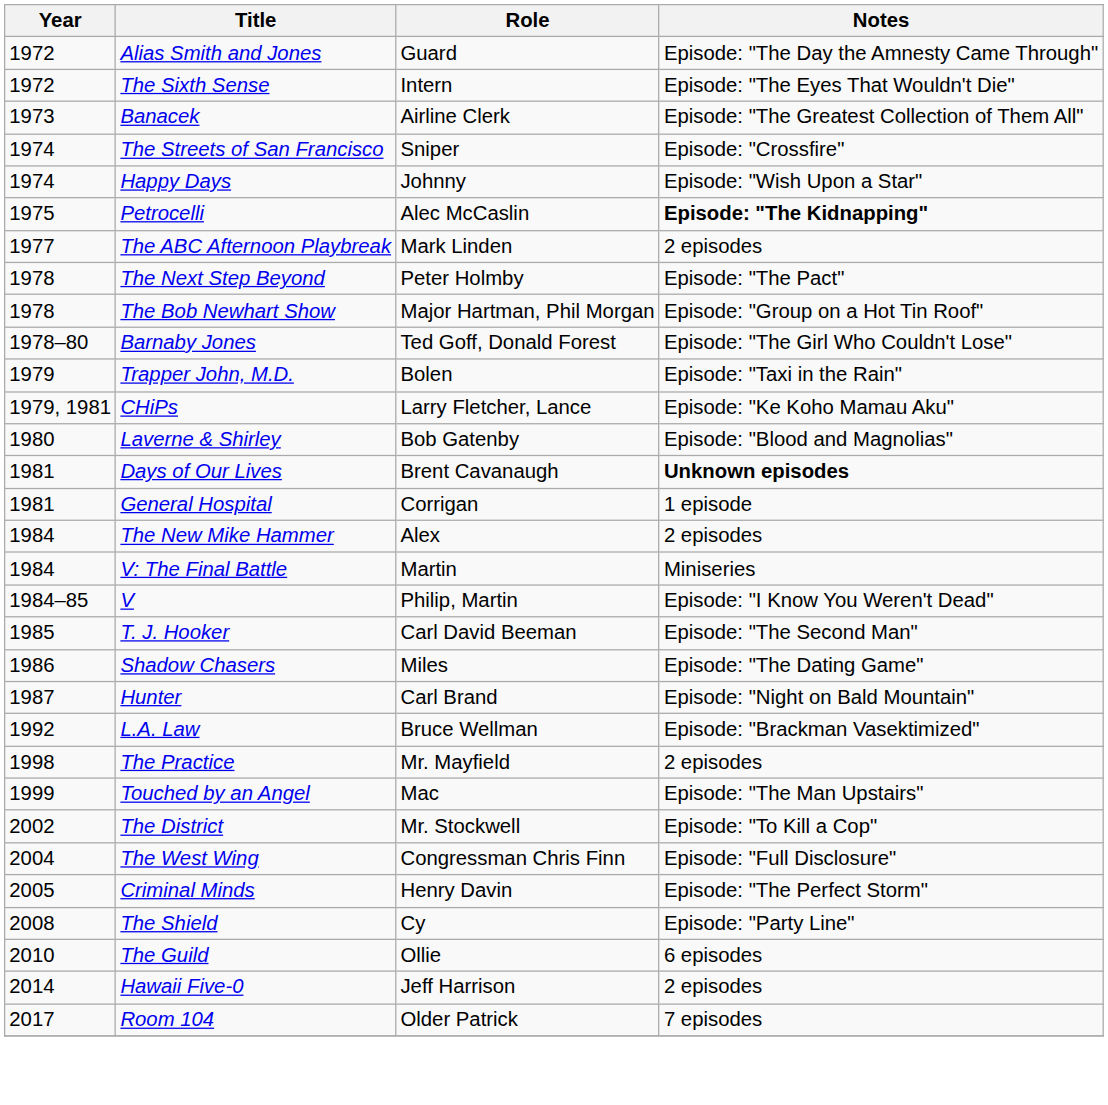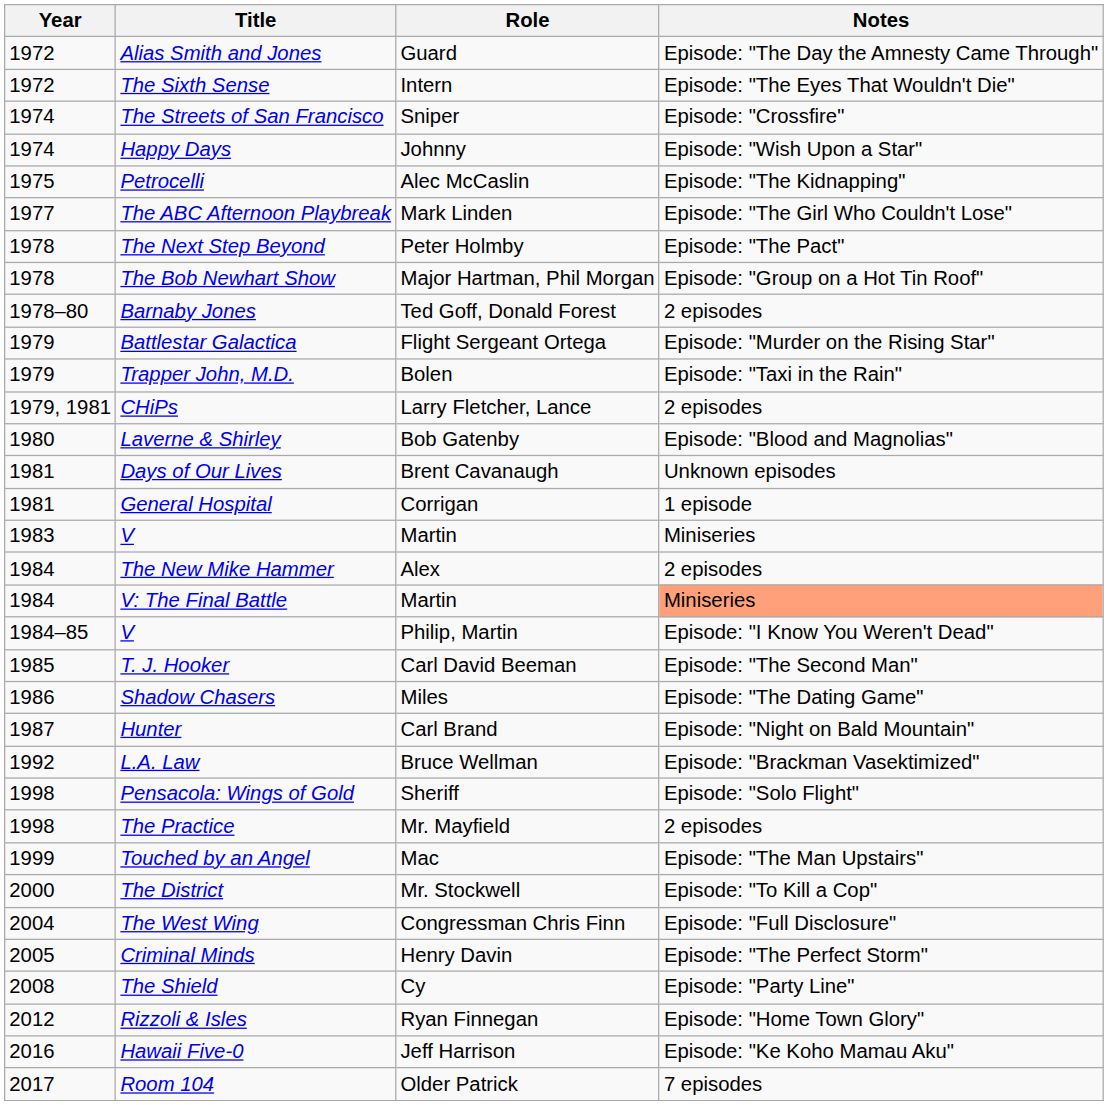 <table class="wikitable sortable">
 <tr>
 <th>Year</th>
 <th>Title</th>
 <th>Role</th>
 <th class="unsortable">Notes</th>
 </tr>
 <tr>
 <td>1972</td>
 <td><em><a href='#'>Alias Smith and Jones</a></em></td>
 <td>Guard</td>
 <td>Episode: "The Day the Amnesty Came Through"</td>
 </tr>
 <tr>
 <td>1972</td>
 <td><em><a href='#'>The Sixth Sense</a></em></td>
 <td>Intern</td>
 <td>Episode: "The Eyes That Wouldn't Die"</td>
 </tr>
 <tr>
-<td>1973</td>
-<td><em><a href='#'>Banacek</a></em></td>
-<td>Airline Clerk</td>
-<td>Episode: "The Greatest Collection of Them All"</td>
-</tr>
-<tr>
 <td>1974</td>
 <td><em><a href='#'>The Streets of San Francisco</a></em></td>
 <td>Sniper</td>
 <td>Episode: "Crossfire"</td>
 </tr>
 <tr>
 <td>1974</td>
 <td><em><a href='#'>Happy Days</a></em></td>
 <td>Johnny</td>
 <td>Episode: "Wish Upon a Star"</td>
 </tr>
 <tr>
 <td>1975</td>
 <td><em><a href='#'>Petrocelli</a></em></td>
 <td>Alec McCaslin</td>
-<td><strong>Episode: "The Kidnapping"</strong></td>
+<td>Episode: "The Kidnapping"</td>
 </tr>
 <tr>
 <td>1977</td>
 <td><em><a href='#'>The ABC Afternoon Playbreak</a></em></td>
 <td>Mark Linden</td>
-<td>2 episodes</td>
+<td>Episode: "The Girl Who Couldn't Lose"</td>
 </tr>
 <tr>
 <td>1978</td>
 <td><em><a href='#'>The Next Step Beyond</a></em></td>
 <td>Peter Holmby</td>
 <td>Episode: "The Pact"</td>
 </tr>
 <tr>
 <td>1978</td>
 <td><em><a href='#'>The Bob Newhart Show</a></em></td>
 <td>Major Hartman, Phil Morgan</td>
 <td>Episode: "Group on a Hot Tin Roof"</td>
 </tr>
 <tr>
 <td>1978–80</td>
 <td><em><a href='#'>Barnaby Jones</a></em></td>
 <td>Ted Goff, Donald Forest</td>
-<td>Episode: "The Girl Who Couldn't Lose"</td>
+<td>2 episodes</td>
+</tr>
+<tr>
+<td>1979</td>
+<td><em><a href='#'>Battlestar Galactica</a></em></td>
+<td>Flight Sergeant Ortega</td>
+<td>Episode: "Murder on the Rising Star"</td>
 </tr>
 <tr>
 <td>1979</td>
 <td><em><a href='#'>Trapper John, M.D.</a></em></td>
 <td>Bolen</td>
 <td>Episode: "Taxi in the Rain"</td>
 </tr>
 <tr>
 <td>1979, 1981</td>
 <td><em><a href='#'>CHiPs</a></em></td>
 <td>Larry Fletcher, Lance</td>
-<td>Episode: "Ke Koho Mamau Aku"</td>
+<td>2 episodes</td>
 </tr>
 <tr>
 <td>1980</td>
 <td><em><a href='#'>Laverne & Shirley</a></em></td>
 <td>Bob Gatenby</td>
 <td>Episode: "Blood and Magnolias"</td>
 </tr>
 <tr>
 <td>1981</td>
 <td><em><a href='#'>Days of Our Lives</a></em></td>
 <td>Brent Cavanaugh</td>
-<td><strong>Unknown episodes</strong></td>
+<td>Unknown episodes</td>
 </tr>
 <tr>
 <td>1981</td>
 <td><em><a href='#'>General Hospital</a></em></td>
 <td>Corrigan</td>
 <td>1 episode</td>
+</tr>
+<tr>
+<td>1983</td>
+<td><em><a href='#'>V</a></em></td>
+<td>Martin</td>
+<td>Miniseries</td>
 </tr>
 <tr>
 <td>1984</td>
 <td><em><a href='#'>The New Mike Hammer</a></em></td>
 <td>Alex</td>
 <td>2 episodes</td>
 </tr>
 <tr>
 <td>1984</td>
 <td><em><a href='#'>V: The Final Battle</a></em></td>
 <td>Martin</td>
-<td>Miniseries</td>
+<td style="background: lightsalmon;">Miniseries</td>
 </tr>
 <tr>
 <td>1984–85</td>
 <td><em><a href='#'>V</a></em></td>
 <td>Philip, Martin</td>
 <td>Episode: "I Know You Weren't Dead"</td>
 </tr>
 <tr>
 <td>1985</td>
 <td><em><a href='#'>T. J. Hooker</a></em></td>
 <td>Carl David Beeman</td>
 <td>Episode: "The Second Man"</td>
 </tr>
 <tr>
 <td>1986</td>
 <td><em><a href='#'>Shadow Chasers</a></em></td>
 <td>Miles</td>
 <td>Episode: "The Dating Game"</td>
 </tr>
 <tr>
 <td>1987</td>
 <td><em><a href='#'>Hunter</a></em></td>
 <td>Carl Brand</td>
 <td>Episode: "Night on Bald Mountain"</td>
 </tr>
 <tr>
 <td>1992</td>
 <td><em><a href='#'>L.A. Law</a></em></td>
 <td>Bruce Wellman</td>
 <td>Episode: "Brackman Vasektimized"</td>
 </tr>
 <tr>
 <td>1998</td>
+<td><em><a href='#'>Pensacola: Wings of Gold</a></em></td>
+<td>Sheriff</td>
+<td>Episode: "Solo Flight"</td>
+</tr>
+<tr>
+<td>1998</td>
 <td><em><a href='#'>The Practice</a></em></td>
 <td>Mr. Mayfield</td>
 <td>2 episodes</td>
 </tr>
 <tr>
 <td>1999</td>
 <td><em><a href='#'>Touched by an Angel</a></em></td>
 <td>Mac</td>
 <td>Episode: "The Man Upstairs"</td>
 </tr>
 <tr>
-<td>2002</td>
+<td>2000</td>
 <td><em><a href='#'>The District</a></em></td>
 <td>Mr. Stockwell</td>
 <td>Episode: "To Kill a Cop"</td>
 </tr>
 <tr>
 <td>2004</td>
 <td><em><a href='#'>The West Wing</a></em></td>
 <td>Congressman Chris Finn</td>
 <td>Episode: "Full Disclosure"</td>
 </tr>
 <tr>
 <td>2005</td>
 <td><em><a href='#'>Criminal Minds</a></em></td>
 <td>Henry Davin</td>
 <td>Episode: "The Perfect Storm"</td>
 </tr>
 <tr>
 <td>2008</td>
 <td><em><a href='#'>The Shield</a></em></td>
 <td>Cy</td>
 <td>Episode: "Party Line"</td>
 </tr>
 <tr>
-<td>2010</td>
-<td><em><a href='#'>The Guild</a></em></td>
-<td>Ollie</td>
-<td>6 episodes</td>
+<td>2012</td>
+<td><em><a href='#'>Rizzoli & Isles</a></em></td>
+<td>Ryan Finnegan</td>
+<td>Episode: "Home Town Glory"</td>
 </tr>
 <tr>
-<td>2014</td>
+<td>2016</td>
 <td><em><a href='#'>Hawaii Five-0</a></em></td>
 <td>Jeff Harrison</td>
-<td>2 episodes</td>
+<td>Episode: "Ke Koho Mamau Aku"</td>
 </tr>
 <tr>
 <td>2017</td>
 <td><em><a href='#'>Room 104</a></em></td>
 <td>Older Patrick</td>
 <td>7 episodes</td>
 </tr>
 <tr>
 </tr>
 </table>
